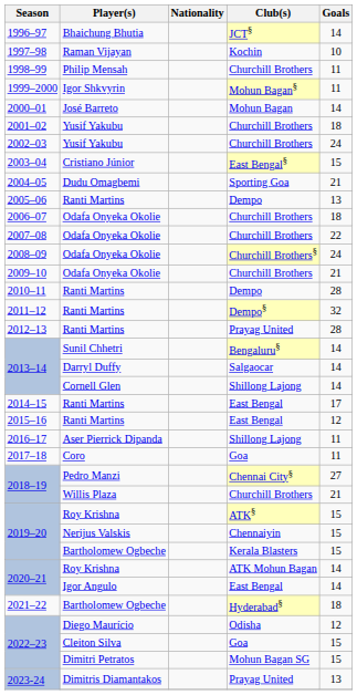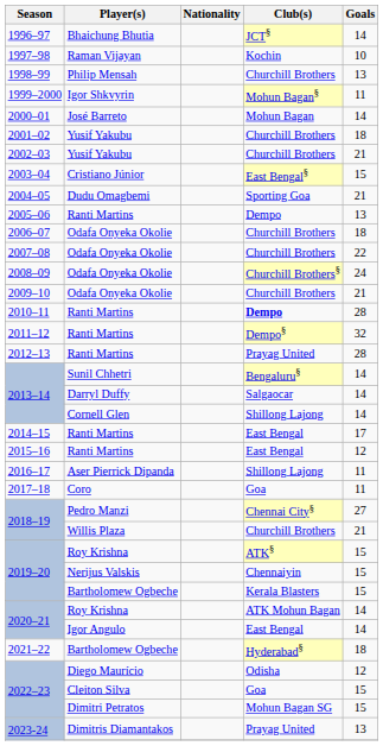 <table class="wikitable sortable">
 <tr>
 <th>Season</th>
 <th>Player(s)</th>
 <th>Nationality</th>
 <th>Club(s)</th>
 <th>Goals</th>
 </tr>
 <tr>
 <td><a href='#'>1996–97</a></td>
 <td><a href='#'>Bhaichung Bhutia</a></td>
 <td></td>
 <td style="background:#FFFFBB"><a href='#'>JCT</a><sup>§</sup></td>
 <td style="text-align:center">14</td>
 </tr>
 <tr>
 <td><a href='#'>1997–98</a></td>
 <td><a href='#'>Raman Vijayan</a></td>
 <td></td>
 <td><a href='#'>Kochin</a></td>
 <td style="text-align:center">10</td>
 </tr>
 <tr>
 <td><a href='#'>1998–99</a></td>
 <td><a href='#'>Philip Mensah</a></td>
 <td></td>
 <td><a href='#'>Churchill Brothers</a></td>
-<td style="text-align:center">11</td>
+<td style="text-align:center">13</td>
 </tr>
 <tr>
 <td><a href='#'>1999–2000</a></td>
 <td><a href='#'>Igor Shkvyrin</a></td>
 <td></td>
 <td style="background:#FFFFBB"><a href='#'>Mohun Bagan</a><sup>§</sup></td>
 <td style="text-align:center">11</td>
 </tr>
 <tr>
 <td><a href='#'>2000–01</a></td>
 <td><a href='#'>José Barreto</a></td>
 <td></td>
 <td><a href='#'>Mohun Bagan</a></td>
 <td style="text-align:center">14</td>
 </tr>
 <tr>
 <td><a href='#'>2001–02</a></td>
 <td><a href='#'>Yusif Yakubu</a></td>
 <td></td>
 <td><a href='#'>Churchill Brothers</a></td>
 <td style="text-align:center">18</td>
 </tr>
 <tr>
 <td><a href='#'>2002–03</a></td>
 <td><a href='#'>Yusif Yakubu</a> </td>
 <td></td>
 <td><a href='#'>Churchill Brothers</a></td>
-<td style="text-align:center">24</td>
+<td style="text-align:center">21</td>
 </tr>
 <tr>
 <td><a href='#'>2003–04</a></td>
 <td><a href='#'>Cristiano Júnior</a></td>
 <td></td>
 <td style="background:#FFFFBB"><a href='#'>East Bengal</a><sup>§</sup></td>
 <td style="text-align:center">15</td>
 </tr>
 <tr>
 <td><a href='#'>2004–05</a></td>
 <td><a href='#'>Dudu Omagbemi</a></td>
 <td></td>
 <td><a href='#'>Sporting Goa</a></td>
 <td style="text-align:center">21</td>
 </tr>
 <tr>
 <td><a href='#'>2005–06</a></td>
 <td><a href='#'>Ranti Martins</a></td>
 <td></td>
 <td><a href='#'>Dempo</a></td>
 <td style="text-align:center">13</td>
 </tr>
 <tr>
 <td><a href='#'>2006–07</a></td>
 <td><a href='#'>Odafa Onyeka Okolie</a></td>
 <td></td>
 <td><a href='#'>Churchill Brothers</a></td>
 <td style="text-align:center">18</td>
 </tr>
 <tr>
 <td><a href='#'>2007–08</a></td>
 <td><a href='#'>Odafa Onyeka Okolie</a> </td>
 <td></td>
 <td><a href='#'>Churchill Brothers</a></td>
 <td style="text-align:center">22</td>
 </tr>
 <tr>
 <td><a href='#'>2008–09</a></td>
 <td><a href='#'>Odafa Onyeka Okolie</a> </td>
 <td></td>
 <td style="background:#FFFFBB"><a href='#'>Churchill Brothers</a><sup>§</sup></td>
 <td style="text-align:center">24</td>
 </tr>
 <tr>
 <td><a href='#'>2009–10</a></td>
 <td><a href='#'>Odafa Onyeka Okolie</a> </td>
 <td></td>
 <td><a href='#'>Churchill Brothers</a></td>
 <td style="text-align:center">21</td>
 </tr>
 <tr>
 <td><a href='#'>2010–11</a></td>
 <td><a href='#'>Ranti Martins</a> </td>
 <td></td>
-<td><a href='#'>Dempo</a></td>
+<td><strong><a href='#'>Dempo</a></strong></td>
 <td style="text-align:center">28</td>
 </tr>
 <tr>
 <td><a href='#'>2011–12</a></td>
 <td><a href='#'>Ranti Martins</a> </td>
 <td></td>
 <td style="background:#FFFFBB"><a href='#'>Dempo</a><sup>§</sup></td>
 <td style="text-align:center">32</td>
 </tr>
 <tr>
 <td><a href='#'>2012–13</a></td>
 <td><a href='#'>Ranti Martins</a> </td>
 <td></td>
 <td><a href='#'>Prayag United</a></td>
 <td style="text-align:center">28</td>
 </tr>
 <tr>
 <td rowspan="3" style="background:#B0C4DE"><a href='#'>2013–14</a><sup></sup></td>
 <td><a href='#'>Sunil Chhetri</a></td>
 <td></td>
 <td style="background:#FFFFBB"><a href='#'>Bengaluru</a><sup>§</sup></td>
 <td style="text-align:center">14</td>
 </tr>
 <tr>
 <td><a href='#'>Darryl Duffy</a></td>
 <td></td>
 <td><a href='#'>Salgaocar</a></td>
 <td style="text-align:center">14</td>
 </tr>
 <tr>
 <td><a href='#'>Cornell Glen</a></td>
 <td></td>
 <td><a href='#'>Shillong Lajong</a></td>
 <td style="text-align:center">14</td>
 </tr>
 <tr>
 <td><a href='#'>2014–15</a></td>
 <td><a href='#'>Ranti Martins</a> </td>
 <td></td>
 <td><a href='#'>East Bengal</a></td>
 <td style="text-align:center">17</td>
 </tr>
 <tr>
 <td><a href='#'>2015–16</a></td>
 <td><a href='#'>Ranti Martins</a> </td>
 <td></td>
 <td><a href='#'>East Bengal</a></td>
 <td style="text-align:center">12</td>
 </tr>
 <tr>
 <td><a href='#'>2016–17</a></td>
 <td><a href='#'>Aser Pierrick Dipanda</a></td>
 <td></td>
 <td><a href='#'>Shillong Lajong</a></td>
 <td style="text-align:center">11</td>
 </tr>
 <tr>
 <td><a href='#'>2017–18</a></td>
 <td><a href='#'>Coro</a></td>
 <td></td>
 <td><a href='#'>Goa</a></td>
 <td style="text-align:center">11</td>
 </tr>
 <tr>
 <td rowspan="2" style="background:#B0C4DE"><a href='#'>2018–19</a><sup></sup></td>
 <td><a href='#'>Pedro Manzi</a></td>
 <td></td>
 <td style="background:#FFFFBB"><a href='#'>Chennai City</a><sup>§</sup></td>
 <td style="text-align:center">27</td>
 </tr>
 <tr>
 <td><a href='#'>Willis Plaza</a></td>
 <td></td>
 <td><a href='#'>Churchill Brothers</a></td>
 <td style="text-align:center">21</td>
 </tr>
 <tr>
 <td rowspan="3" style="background:#B0C4DE"><a href='#'>2019–20</a><sup></sup></td>
 <td><a href='#'>Roy Krishna</a></td>
 <td></td>
 <td style="background:#FFFFBB"><a href='#'>ATK</a><sup>§</sup></td>
 <td style="text-align:center">15</td>
 </tr>
 <tr>
 <td><a href='#'>Nerijus Valskis</a></td>
 <td></td>
 <td><a href='#'>Chennaiyin</a></td>
 <td style="text-align:center">15</td>
 </tr>
 <tr>
 <td><a href='#'>Bartholomew Ogbeche</a></td>
 <td></td>
 <td><a href='#'>Kerala Blasters</a></td>
 <td style="text-align:center">15</td>
 </tr>
 <tr>
 <td rowspan="2" style="background:#B0C4DE"><a href='#'>2020–21</a><sup></sup></td>
 <td><a href='#'>Roy Krishna</a> </td>
 <td></td>
 <td><a href='#'>ATK Mohun Bagan</a></td>
 <td style="text-align:center">14</td>
 </tr>
 <tr>
 <td><a href='#'>Igor Angulo</a></td>
 <td></td>
 <td><a href='#'>East Bengal</a></td>
 <td style="text-align:center">14</td>
 </tr>
 <tr>
 <td><a href='#'>2021–22</a></td>
 <td><a href='#'>Bartholomew Ogbeche</a> </td>
 <td></td>
 <td style="background:#FFFFBB"><a href='#'>Hyderabad</a><sup>§</sup></td>
 <td style="text-align:center">18</td>
 </tr>
 <tr>
 <td rowspan="3" style="background:#B0C4DE"><a href='#'>2022–23</a><sup></sup></td>
 <td><a href='#'>Diego Maurício</a></td>
 <td></td>
 <td><a href='#'>Odisha</a></td>
 <td style="text-align:center">12</td>
 </tr>
 <tr>
 <td><a href='#'>Cleiton Silva</a></td>
 <td></td>
 <td><a href='#'>Goa</a></td>
 <td style="text-align:center">15</td>
 </tr>
 <tr>
 <td><a href='#'>Dimitri Petratos</a></td>
 <td></td>
 <td style=><a href='#'>Mohun Bagan SG</a></td>
 <td style="text-align:center">15</td>
 </tr>
 <tr>
 <td rowspan="3" style="background:#B0C4DE"><a href='#'>2023-24</a><sup></sup></td>
 <td><a href='#'>Dimitris Diamantakos</a></td>
 <td></td>
 <td><a href='#'>Prayag United</a></td>
 <td style="text-align:center">13</td>
 </tr>
 <tr>
 </tr>
 </table>
